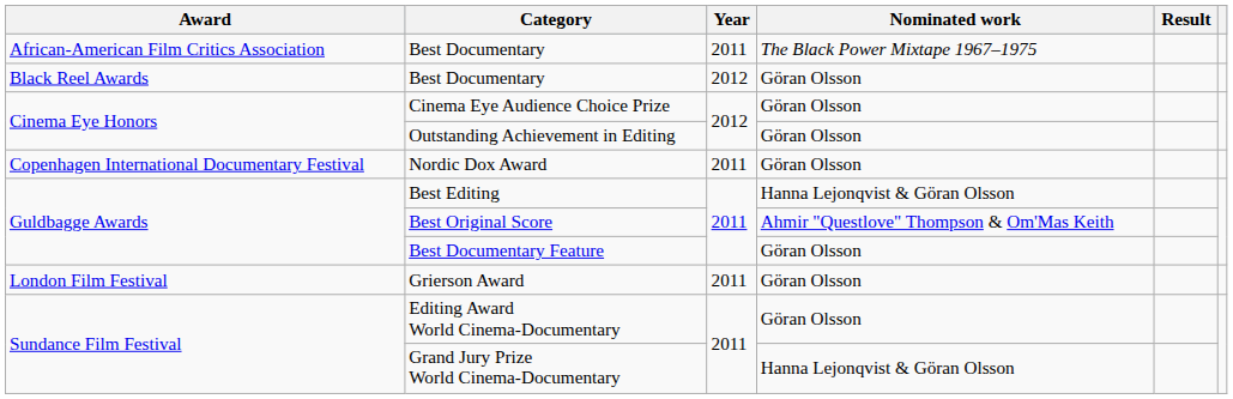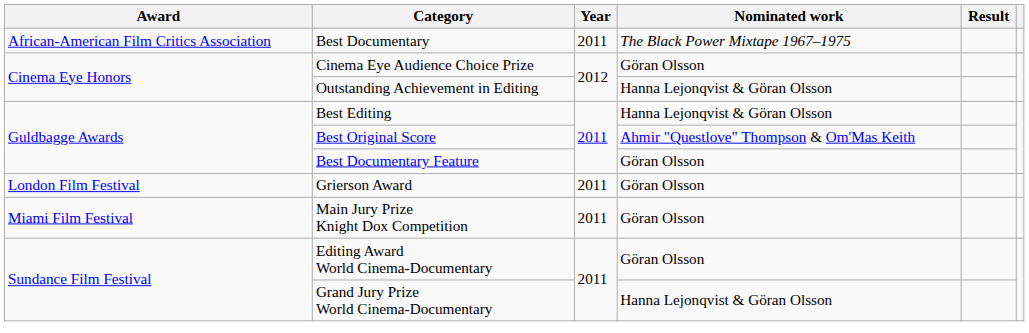 <table class="wikitable" width="85%">
 <tr style="background:#b0c4de; text-align:center;">
 <th>Award</th>
 <th>Category</th>
 <th>Year</th>
 <th>Nominated work</th>
 <th>Result</th>
 <th></th>
 </tr>
 <tr>
 <td rowspan="1"><a href='#'>African-American Film Critics Association</a></td>
 <td>Best Documentary</td>
 <td>2011</td>
 <td><em>The Black Power Mixtape 1967–1975</em></td>
 <td></td>
 <td></td>
 </tr>
 <tr>
-<td rowspan="1"><a href='#'>Black Reel Awards</a></td>
-<td>Best Documentary</td>
-<td>2012</td>
-<td>Göran Olsson</td>
-<td></td>
-<td></td>
-</tr>
-<tr>
 <td rowspan="2"><a href='#'>Cinema Eye Honors</a></td>
 <td>Cinema Eye Audience Choice Prize</td>
 <td rowspan="2">2012</td>
 <td>Göran Olsson</td>
 <td></td>
 <td rowspan="2"></td>
 </tr>
 <tr>
 <td>Outstanding Achievement in Editing</td>
-<td>Göran Olsson</td>
-<td></td>
-</tr>
-<tr>
-<td rowspan="1"><a href='#'>Copenhagen International Documentary Festival</a></td>
-<td>Nordic Dox Award</td>
-<td>2011</td>
-<td>Göran Olsson</td>
-<td></td>
+<td>Hanna Lejonqvist & Göran Olsson</td>
 <td></td>
 </tr>
 <tr>
 <td rowspan="3"><a href='#'>Guldbagge Awards</a></td>
 <td>Best Editing</td>
 <td rowspan="3"><a href='#'>2011</a></td>
 <td>Hanna Lejonqvist & Göran Olsson</td>
 <td></td>
 <td rowspan="3"></td>
 </tr>
 <tr>
 <td><a href='#'>Best Original Score</a></td>
 <td><a href='#'>Ahmir "Questlove" Thompson</a> & <a href='#'>Om'Mas Keith</a></td>
 <td></td>
 </tr>
 <tr>
 <td><a href='#'>Best Documentary Feature</a></td>
 <td>Göran Olsson</td>
 <td></td>
 </tr>
 <tr>
 <td rowspan="1"><a href='#'>London Film Festival</a></td>
 <td>Grierson Award</td>
 <td>2011</td>
 <td>Göran Olsson</td>
 <td></td>
 <td></td>
 </tr>
 <tr>
+<td rowspan="1"><a href='#'>Miami Film Festival</a></td>
+<td>Main Jury Prize<br>Knight Dox Competition</td>
+<td>2011</td>
+<td>Göran Olsson</td>
+<td></td>
+<td></td>
+</tr>
+<tr>
 <td rowspan="2"><a href='#'>Sundance Film Festival</a></td>
 <td>Editing Award<br>World Cinema-Documentary</td>
 <td rowspan="2">2011</td>
 <td>Göran Olsson</td>
 <td></td>
 <td rowspan="2"></td>
 </tr>
 <tr>
 <td>Grand Jury Prize<br>World Cinema-Documentary</td>
 <td>Hanna Lejonqvist & Göran Olsson</td>
 <td></td>
 </tr>
 </table>
